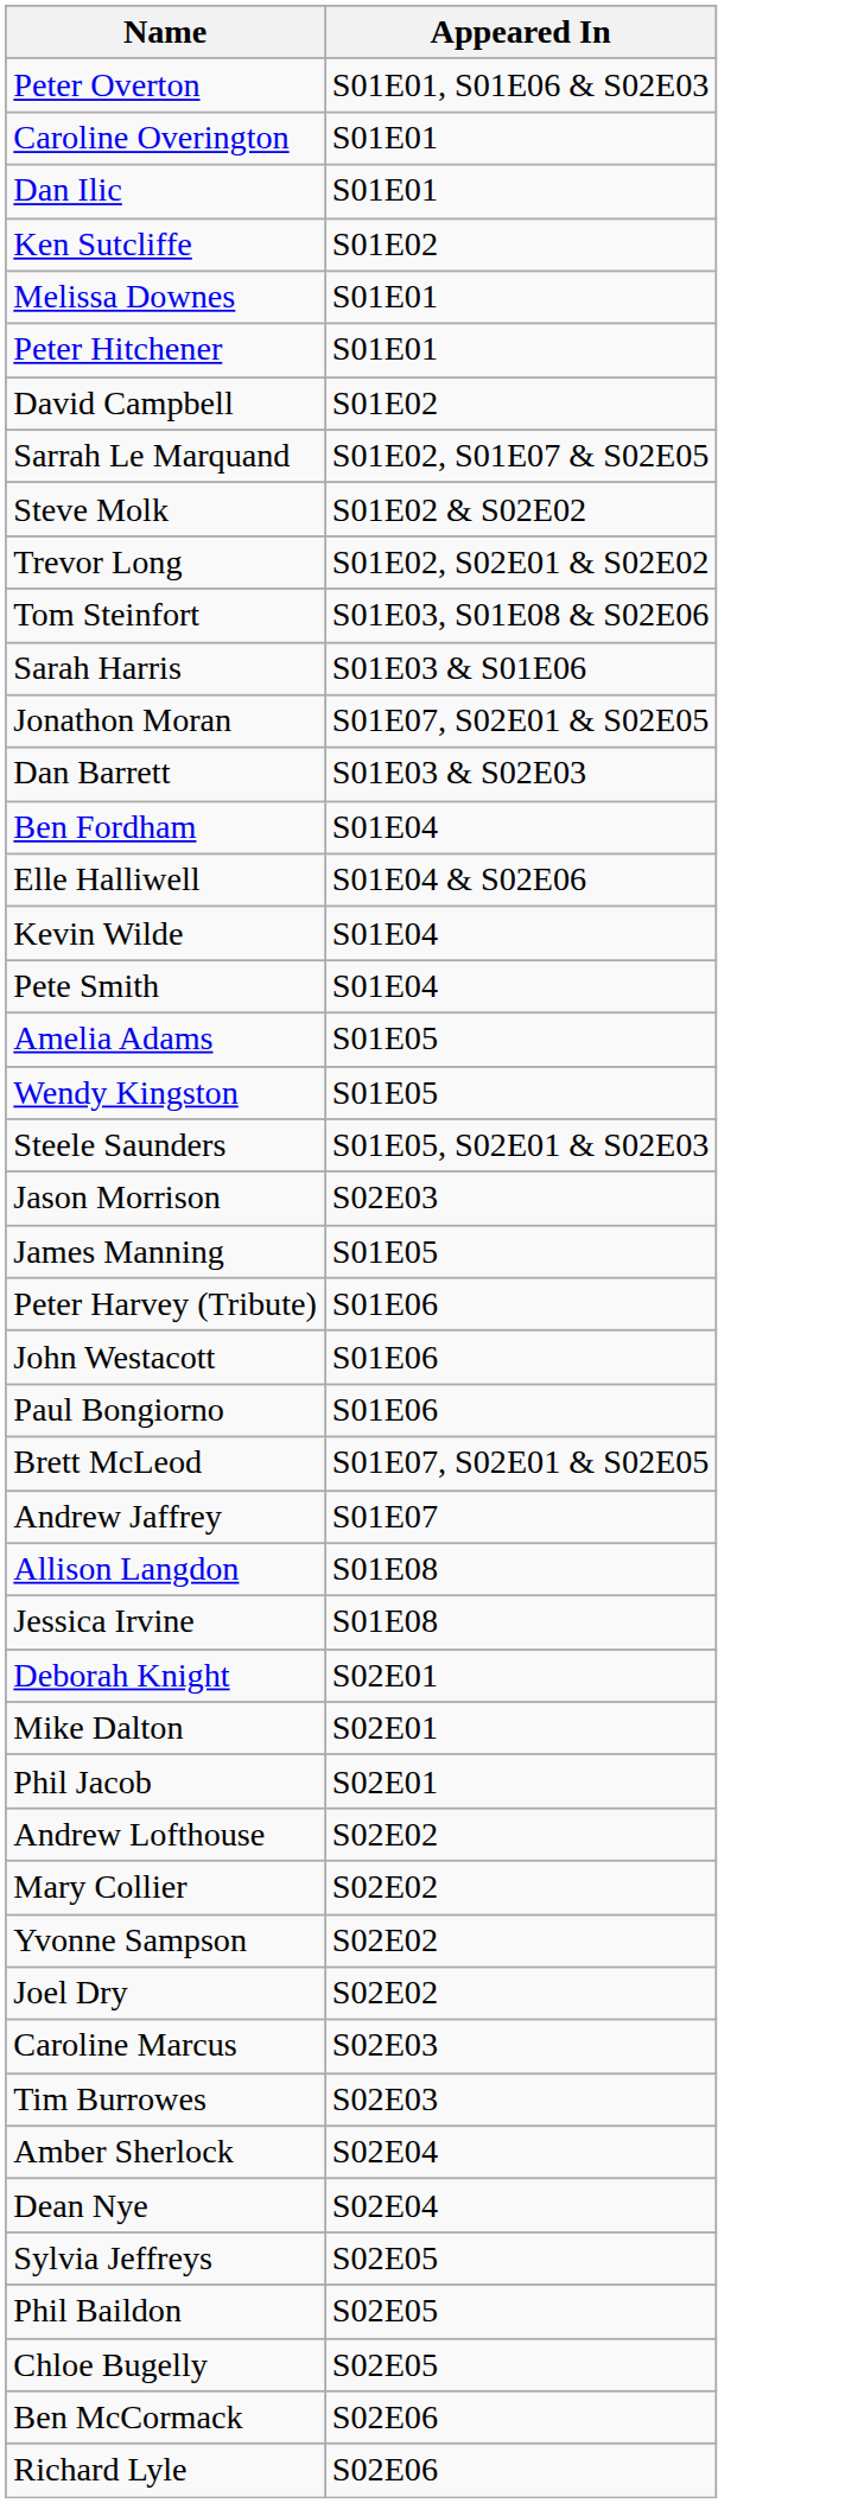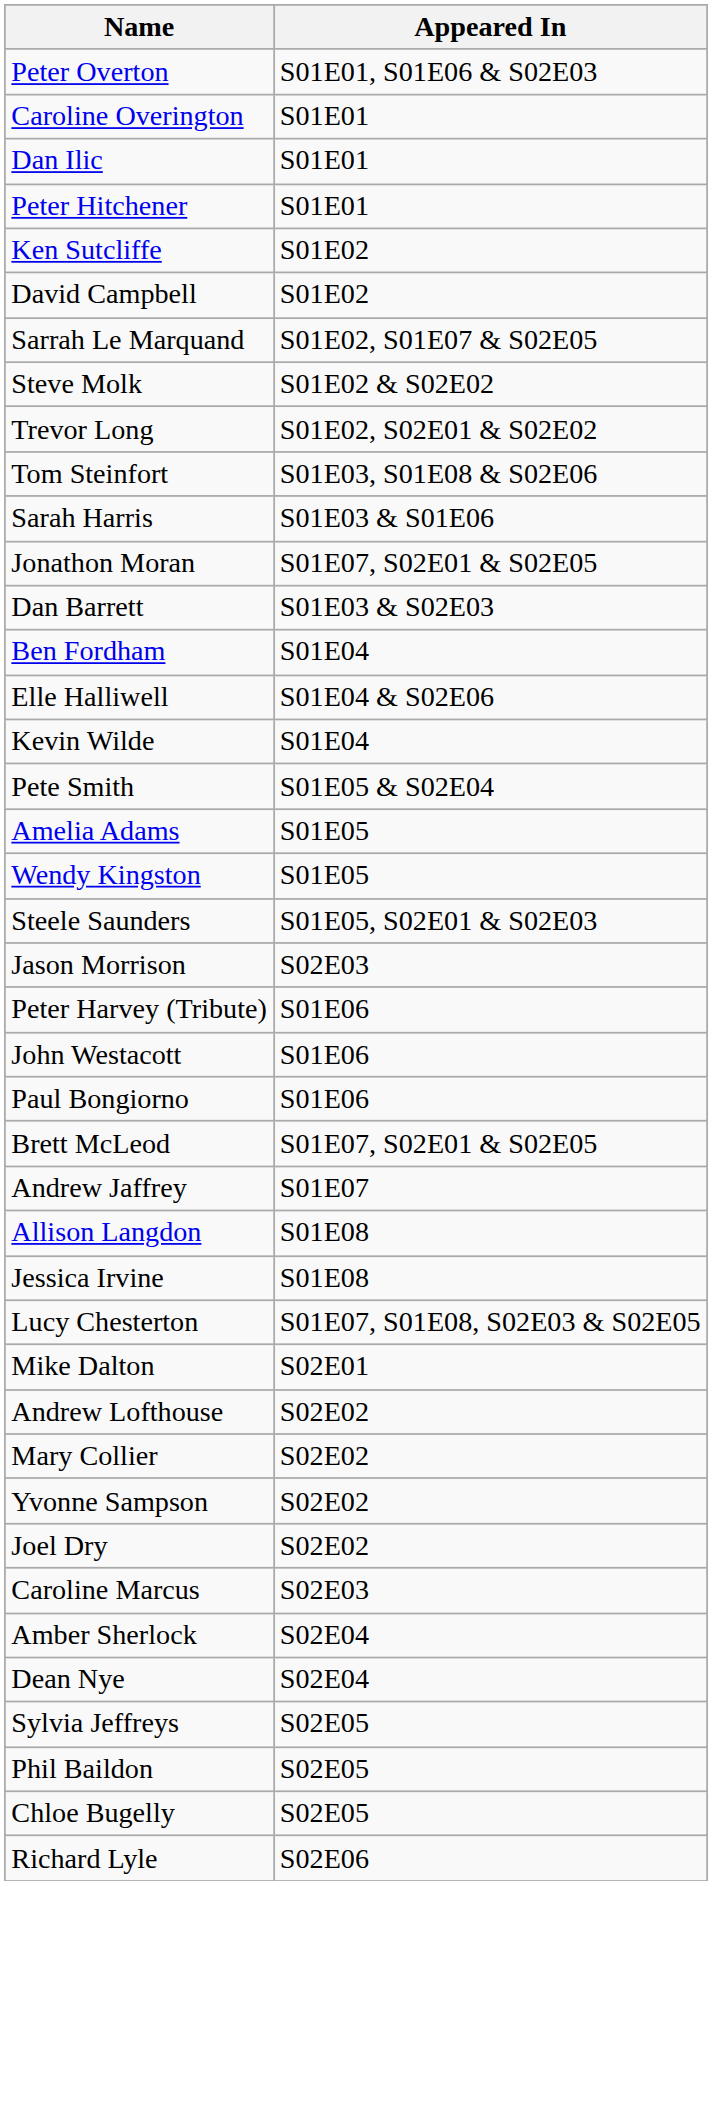 <table class="wikitable sortable">
 <tr>
 <th>Name</th>
 <th>Appeared In</th>
 </tr>
 <tr>
 <td><a href='#'>Peter Overton</a></td>
 <td>S01E01, S01E06 & S02E03</td>
 </tr>
 <tr>
 <td><a href='#'>Caroline Overington</a></td>
 <td>S01E01</td>
 </tr>
 <tr>
 <td><a href='#'>Dan Ilic</a></td>
 <td>S01E01</td>
 </tr>
 <tr>
-<td><a href='#'>Ken Sutcliffe</a></td>
-<td>S01E02</td>
-</tr>
-<tr>
-<td><a href='#'>Melissa Downes</a></td>
+<td><a href='#'>Peter Hitchener</a></td>
 <td>S01E01</td>
 </tr>
 <tr>
-<td><a href='#'>Peter Hitchener</a></td>
-<td>S01E01</td>
+<td><a href='#'>Ken Sutcliffe</a></td>
+<td>S01E02</td>
 </tr>
 <tr>
 <td>David Campbell</td>
 <td>S01E02</td>
 </tr>
 <tr>
 <td>Sarrah Le Marquand</td>
 <td>S01E02, S01E07 & S02E05</td>
 </tr>
 <tr>
 <td>Steve Molk</td>
 <td>S01E02 & S02E02</td>
 </tr>
 <tr>
 <td>Trevor Long</td>
 <td>S01E02, S02E01 & S02E02</td>
 </tr>
 <tr>
 <td>Tom Steinfort</td>
 <td>S01E03, S01E08 & S02E06</td>
 </tr>
 <tr>
 <td>Sarah Harris</td>
 <td>S01E03 & S01E06</td>
 </tr>
 <tr>
 <td>Jonathon Moran</td>
 <td>S01E07, S02E01 & S02E05</td>
 </tr>
 <tr>
 <td>Dan Barrett</td>
 <td>S01E03 & S02E03</td>
 </tr>
 <tr>
 <td><a href='#'>Ben Fordham</a></td>
 <td>S01E04</td>
 </tr>
 <tr>
 <td>Elle Halliwell</td>
 <td>S01E04 & S02E06</td>
 </tr>
 <tr>
 <td>Kevin Wilde</td>
 <td>S01E04</td>
 </tr>
 <tr>
 <td>Pete Smith</td>
-<td>S01E04</td>
+<td>S01E05 & S02E04</td>
 </tr>
 <tr>
 <td><a href='#'>Amelia Adams</a></td>
 <td>S01E05</td>
 </tr>
 <tr>
 <td><a href='#'>Wendy Kingston</a></td>
 <td>S01E05</td>
 </tr>
 <tr>
 <td>Steele Saunders</td>
 <td>S01E05, S02E01 & S02E03</td>
 </tr>
 <tr>
 <td>Jason Morrison</td>
 <td>S02E03</td>
-</tr>
-<tr>
-<td>James Manning</td>
-<td>S01E05</td>
 </tr>
 <tr>
 <td>Peter Harvey (Tribute)</td>
 <td>S01E06</td>
 </tr>
 <tr>
 <td>John Westacott</td>
 <td>S01E06</td>
 </tr>
 <tr>
 <td>Paul Bongiorno</td>
 <td>S01E06</td>
 </tr>
 <tr>
 <td>Brett McLeod</td>
 <td>S01E07, S02E01 & S02E05</td>
 </tr>
 <tr>
 <td>Andrew Jaffrey</td>
 <td>S01E07</td>
 </tr>
 <tr>
 <td><a href='#'>Allison Langdon</a></td>
 <td>S01E08</td>
 </tr>
 <tr>
 <td>Jessica Irvine</td>
 <td>S01E08</td>
 </tr>
 <tr>
-<td><a href='#'>Deborah Knight</a></td>
-<td>S02E01</td>
+<td>Lucy Chesterton</td>
+<td>S01E07, S01E08, S02E03 & S02E05</td>
 </tr>
 <tr>
 <td>Mike Dalton</td>
-<td>S02E01</td>
-</tr>
-<tr>
-<td>Phil Jacob</td>
 <td>S02E01</td>
 </tr>
 <tr>
 <td>Andrew Lofthouse</td>
 <td>S02E02</td>
 </tr>
 <tr>
 <td>Mary Collier</td>
 <td>S02E02</td>
 </tr>
 <tr>
 <td>Yvonne Sampson</td>
 <td>S02E02</td>
 </tr>
 <tr>
 <td>Joel Dry</td>
 <td>S02E02</td>
 </tr>
 <tr>
 <td>Caroline Marcus</td>
 <td>S02E03</td>
 </tr>
 <tr>
-<td>Tim Burrowes</td>
-<td>S02E03</td>
-</tr>
-<tr>
 <td>Amber Sherlock</td>
 <td>S02E04</td>
 </tr>
 <tr>
 <td>Dean Nye</td>
 <td>S02E04</td>
 </tr>
 <tr>
 <td>Sylvia Jeffreys</td>
 <td>S02E05</td>
 </tr>
 <tr>
 <td>Phil Baildon</td>
 <td>S02E05</td>
 </tr>
 <tr>
 <td>Chloe Bugelly</td>
 <td>S02E05</td>
 </tr>
 <tr>
-<td>Ben McCormack</td>
-<td>S02E06</td>
-</tr>
-<tr>
 <td>Richard Lyle</td>
 <td>S02E06</td>
 </tr>
 </table>
